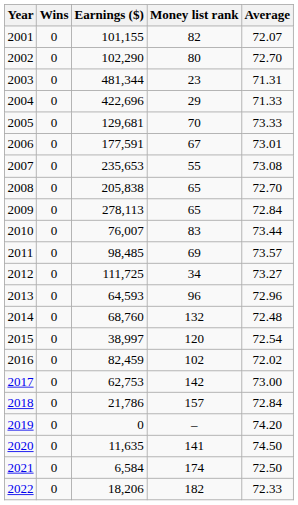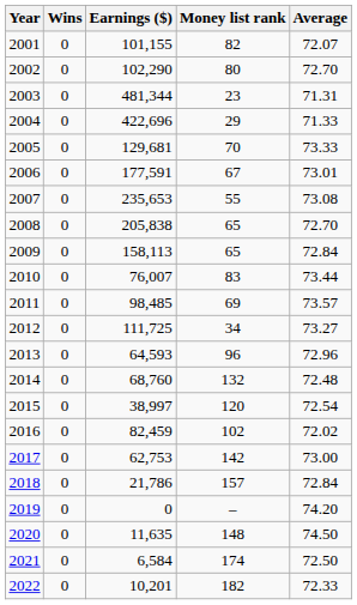 <table class="wikitable" style="text-align:center; font-size: 95%;">
 <tr>
 <th>Year</th>
 <th>Wins</th>
 <th>Earnings ($)</th>
 <th>Money list rank</th>
 <th>Average</th>
 </tr>
 <tr>
 <td>2001</td>
 <td>0</td>
 <td align="right">101,155</td>
 <td>82</td>
 <td>72.07</td>
 </tr>
 <tr>
 <td>2002</td>
 <td>0</td>
 <td align="right">102,290</td>
 <td>80</td>
 <td>72.70</td>
 </tr>
 <tr>
 <td>2003</td>
 <td>0</td>
 <td align="right">481,344</td>
 <td>23</td>
 <td>71.31</td>
 </tr>
 <tr>
 <td>2004</td>
 <td>0</td>
 <td align="right">422,696</td>
 <td>29</td>
 <td>71.33</td>
 </tr>
 <tr>
 <td>2005</td>
 <td>0</td>
 <td align="right">129,681</td>
 <td>70</td>
 <td>73.33</td>
 </tr>
 <tr>
 <td>2006</td>
 <td>0</td>
 <td align="right">177,591</td>
 <td>67</td>
 <td>73.01</td>
 </tr>
 <tr>
 <td>2007</td>
 <td>0</td>
 <td align="right">235,653</td>
 <td>55</td>
 <td>73.08</td>
 </tr>
 <tr>
 <td>2008</td>
 <td>0</td>
 <td align="right">205,838</td>
 <td>65</td>
 <td>72.70</td>
 </tr>
 <tr>
 <td>2009</td>
 <td>0</td>
-<td align="right">278,113</td>
+<td align="right">158,113</td>
 <td>65</td>
 <td>72.84</td>
 </tr>
 <tr>
 <td>2010</td>
 <td>0</td>
 <td align="right">76,007</td>
 <td>83</td>
 <td>73.44</td>
 </tr>
 <tr>
 <td>2011</td>
 <td>0</td>
 <td align="right">98,485</td>
 <td>69</td>
 <td>73.57</td>
 </tr>
 <tr>
 <td>2012</td>
 <td>0</td>
 <td align="right">111,725</td>
 <td>34</td>
 <td>73.27</td>
 </tr>
 <tr>
 <td>2013</td>
 <td>0</td>
 <td align="right">64,593</td>
 <td>96</td>
 <td>72.96</td>
 </tr>
 <tr>
 <td>2014</td>
 <td>0</td>
 <td align="right">68,760</td>
 <td>132</td>
 <td>72.48</td>
 </tr>
 <tr>
 <td>2015</td>
 <td>0</td>
 <td align="right">38,997</td>
 <td>120</td>
 <td>72.54</td>
 </tr>
 <tr>
 <td>2016</td>
 <td>0</td>
 <td align="right">82,459</td>
 <td>102</td>
 <td>72.02</td>
 </tr>
 <tr>
 <td><a href='#'>2017</a></td>
 <td>0</td>
 <td align=right>62,753</td>
 <td>142</td>
 <td>73.00</td>
 </tr>
 <tr>
 <td><a href='#'>2018</a></td>
 <td>0</td>
 <td align=right>21,786</td>
 <td>157</td>
 <td>72.84</td>
 </tr>
 <tr>
 <td><a href='#'>2019</a></td>
 <td>0</td>
 <td align=right>0</td>
 <td>–</td>
 <td>74.20</td>
 </tr>
 <tr>
 <td><a href='#'>2020</a></td>
 <td>0</td>
 <td align=right>11,635</td>
-<td>141</td>
+<td>148</td>
 <td>74.50</td>
 </tr>
 <tr>
 <td><a href='#'>2021</a></td>
 <td>0</td>
 <td align=right>6,584</td>
 <td>174</td>
 <td>72.50</td>
 </tr>
 <tr>
 <td><a href='#'>2022</a></td>
 <td>0</td>
-<td align=right>18,206</td>
+<td align=right>10,201</td>
 <td>182</td>
 <td>72.33</td>
 </tr>
 </table>
